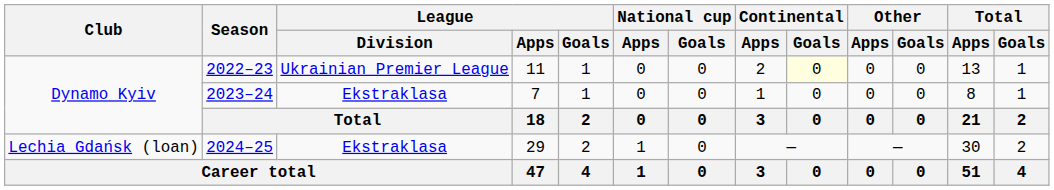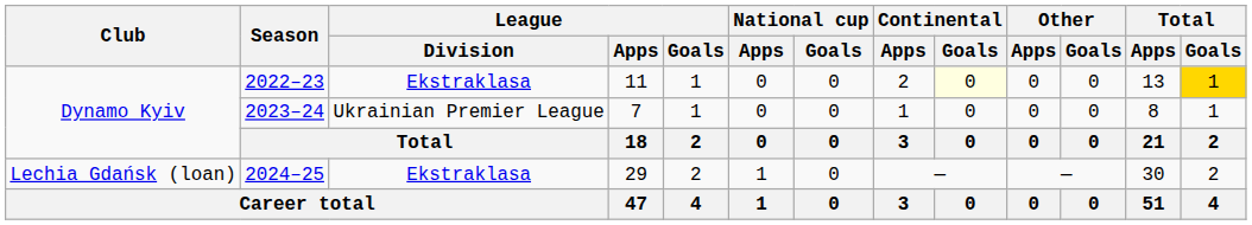 <table class="wikitable" style="text-align: center;">
 <tr>
 <th rowspan="2">Club</th>
 <th rowspan="2">Season</th>
 <th colspan="3">League</th>
 <th colspan="2">National cup</th>
 <th colspan="2">Continental</th>
 <th colspan="2">Other</th>
 <th colspan="2">Total</th>
 </tr>
 <tr>
 <th>Division</th>
 <th>Apps</th>
 <th>Goals</th>
 <th>Apps</th>
 <th>Goals</th>
 <th>Apps</th>
 <th>Goals</th>
 <th>Apps</th>
 <th>Goals</th>
 <th>Apps</th>
 <th>Goals</th>
 </tr>
 <tr>
 <td rowspan="3"><a href='#'>Dynamo Kyiv</a></td>
 <td><a href='#'>2022–23</a></td>
-<td><a href='#'>Ukrainian Premier League</a></td>
+<td><a href='#'>Ekstraklasa</a></td>
 <td>11</td>
 <td>1</td>
 <td>0</td>
 <td>0</td>
 <td>2</td>
 <td style="background: lightyellow;">0</td>
 <td>0</td>
 <td>0</td>
 <td>13</td>
-<td>1</td>
+<td style="background: gold;">1</td>
 </tr>
 <tr>
 <td><a href='#'>2023–24</a></td>
-<td><a href='#'>Ekstraklasa</a></td>
+<td>Ukrainian Premier League</td>
 <td>7</td>
 <td>1</td>
 <td>0</td>
 <td>0</td>
 <td>1</td>
 <td>0</td>
 <td>0</td>
 <td>0</td>
 <td>8</td>
 <td>1</td>
 </tr>
 <tr>
 <th colspan="2">Total</th>
 <th>18</th>
 <th>2</th>
 <th>0</th>
 <th>0</th>
 <th>3</th>
 <th>0</th>
 <th>0</th>
 <th>0</th>
 <th>21</th>
 <th>2</th>
 </tr>
 <tr>
 <td><a href='#'>Lechia Gdańsk</a> (loan)</td>
 <td><a href='#'>2024–25</a></td>
 <td><a href='#'>Ekstraklasa</a></td>
 <td>29</td>
 <td>2</td>
 <td>1</td>
 <td>0</td>
 <td colspan="2">—</td>
 <td colspan="2">—</td>
 <td>30</td>
 <td>2</td>
 </tr>
 <tr>
 <th colspan="3">Career total</th>
 <th>47</th>
 <th>4</th>
 <th>1</th>
 <th>0</th>
 <th>3</th>
 <th>0</th>
 <th>0</th>
 <th>0</th>
 <th>51</th>
 <th>4</th>
 </tr>
 </table>
